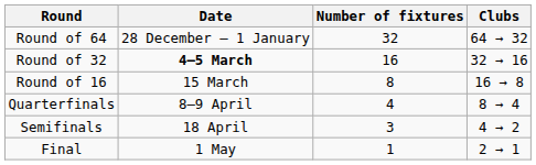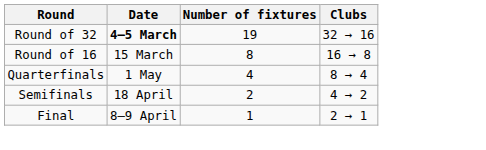 <table class="wikitable" style="text-align:center">
 <tr>
 <th>Round</th>
 <th>Date</th>
 <th>Number of fixtures</th>
 <th>Clubs</th>
 </tr>
 <tr>
-<td>Round of 64</td>
-<td>28 December – 1 January</td>
-<td>32</td>
-<td>64 → 32</td>
-</tr>
-<tr>
 <td>Round of 32</td>
 <td><strong>4–5 March</strong></td>
-<td>16</td>
+<td>19</td>
 <td>32 → 16</td>
 </tr>
 <tr>
 <td>Round of 16</td>
 <td>15 March</td>
 <td>8</td>
 <td>16 → 8</td>
 </tr>
 <tr>
 <td>Quarterfinals</td>
-<td>8–9 April</td>
+<td>1 May</td>
 <td>4</td>
 <td>8 → 4</td>
 </tr>
 <tr>
 <td>Semifinals</td>
 <td>18 April</td>
-<td>3</td>
+<td>2</td>
 <td>4 → 2</td>
 </tr>
 <tr>
 <td>Final</td>
-<td>1 May</td>
+<td>8–9 April</td>
 <td>1</td>
 <td>2 → 1</td>
 </tr>
 </table>
